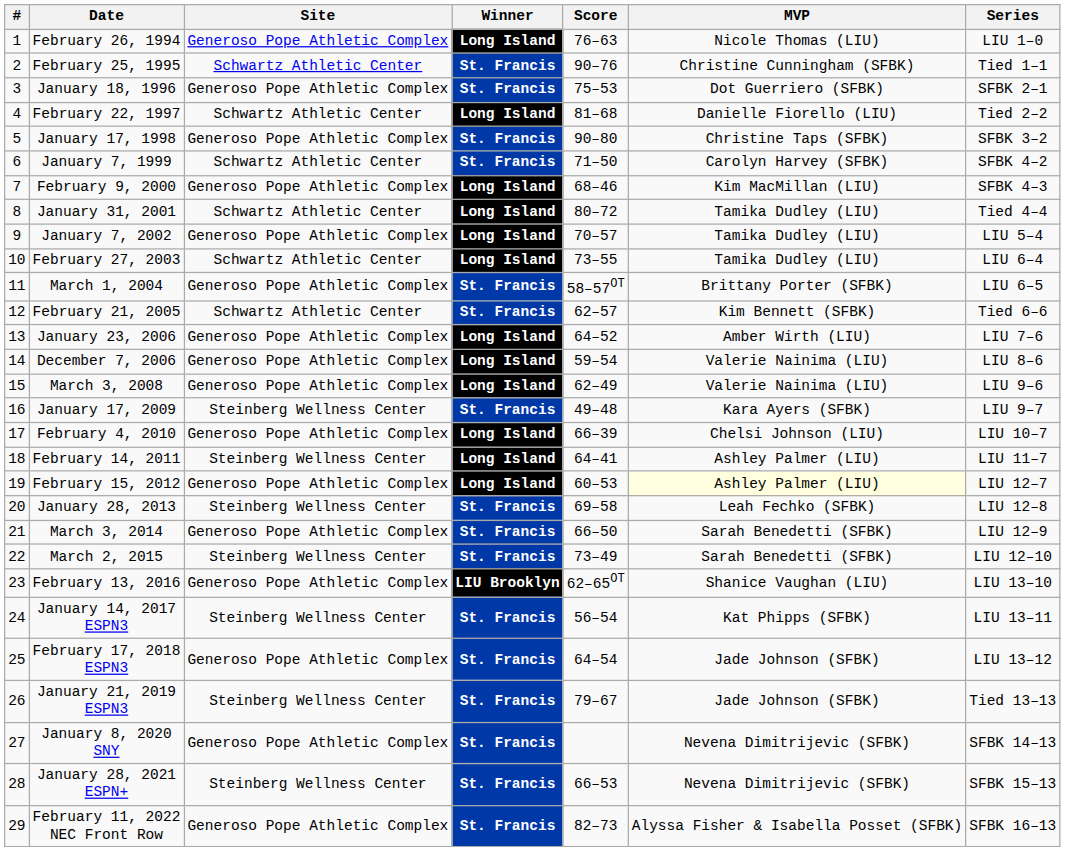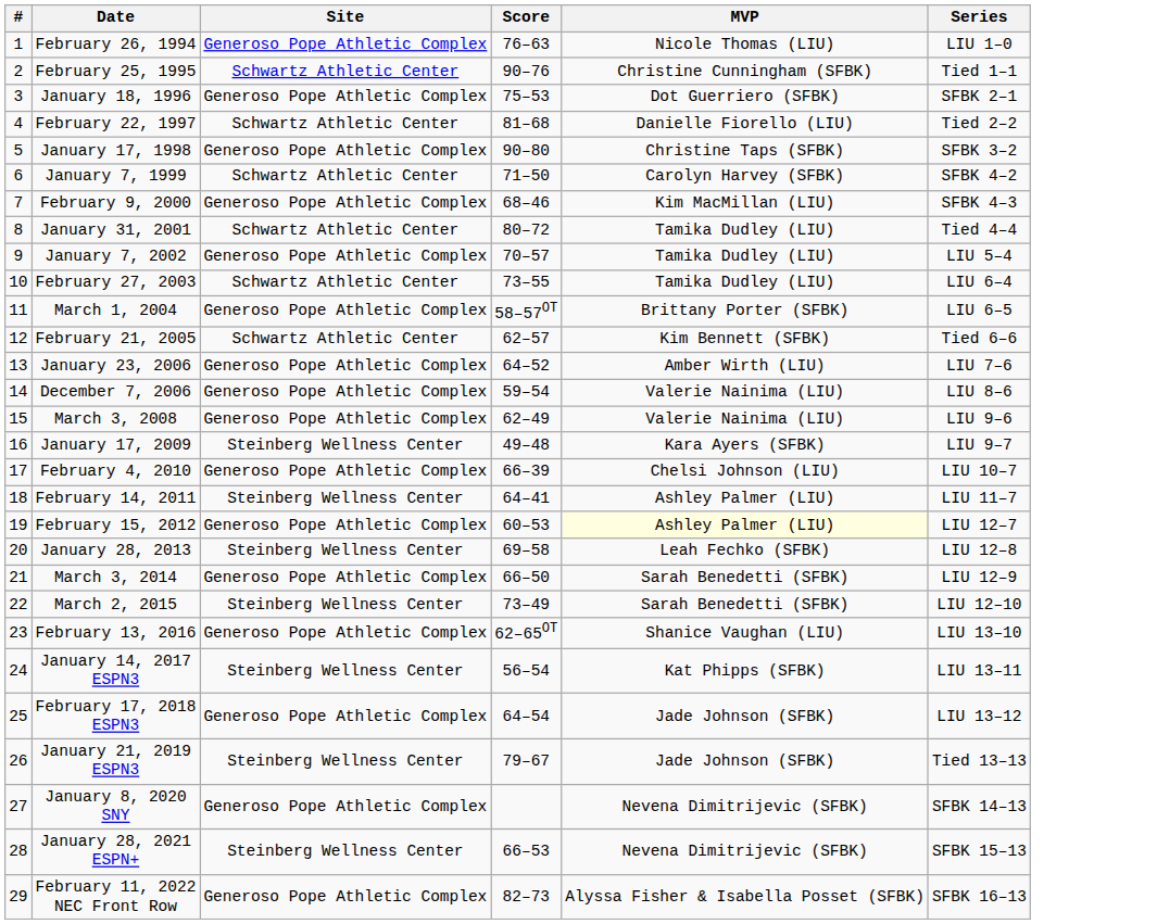 <table class="wikitable" style="text-align:center; font-size:90%">
 <tr>
 <th>#</th>
 <th>Date</th>
 <th>Site</th>
-<th>Winner</th>
 <th>Score</th>
 <th>MVP</th>
 <th>Series</th>
 </tr>
 <tr>
 <td>1</td>
 <td>February 26, 1994</td>
 <td><a href='#'>Generoso Pope Athletic Complex</a></td>
-<td style="background: #000000; color:white"><strong>Long Island</strong></td>
 <td>76–63</td>
 <td>Nicole Thomas (LIU)</td>
 <td>LIU 1–0</td>
 </tr>
 <tr>
 <td>2</td>
 <td>February 25, 1995</td>
 <td><a href='#'>Schwartz Athletic Center</a></td>
-<td style="background: #0038A8; color:white"><strong>St. Francis</strong></td>
 <td>90–76</td>
 <td>Christine Cunningham (SFBK)</td>
 <td>Tied 1–1</td>
 </tr>
 <tr>
 <td>3</td>
 <td>January 18, 1996</td>
 <td>Generoso Pope Athletic Complex</td>
-<td style="background: #0038A8; color:white"><strong>St. Francis</strong></td>
 <td>75–53</td>
 <td>Dot Guerriero (SFBK)</td>
 <td>SFBK 2–1</td>
 </tr>
 <tr>
 <td>4</td>
 <td>February 22, 1997</td>
 <td>Schwartz Athletic Center</td>
-<td style="background: #000000; color:white"><strong>Long Island</strong></td>
 <td>81–68</td>
 <td>Danielle Fiorello (LIU)</td>
 <td>Tied 2–2</td>
 </tr>
 <tr>
 <td>5</td>
 <td>January 17, 1998</td>
 <td>Generoso Pope Athletic Complex</td>
-<td style="background: #0038A8; color:white"><strong>St. Francis</strong></td>
 <td>90–80</td>
 <td>Christine Taps (SFBK)</td>
 <td>SFBK 3–2</td>
 </tr>
 <tr>
 <td>6</td>
 <td>January 7, 1999</td>
 <td>Schwartz Athletic Center</td>
-<td style="background: #0038A8; color:white"><strong>St. Francis</strong></td>
 <td>71–50</td>
 <td>Carolyn Harvey (SFBK)</td>
 <td>SFBK 4–2</td>
 </tr>
 <tr>
 <td>7</td>
 <td>February 9, 2000</td>
 <td>Generoso Pope Athletic Complex</td>
-<td style="background: #000000; color:white"><strong>Long Island</strong></td>
 <td>68–46</td>
 <td>Kim MacMillan (LIU)</td>
 <td>SFBK 4–3</td>
 </tr>
 <tr>
 <td>8</td>
 <td>January 31, 2001</td>
 <td>Schwartz Athletic Center</td>
-<td style="background: #000000; color:white"><strong>Long Island</strong></td>
 <td>80–72</td>
 <td>Tamika Dudley (LIU)</td>
 <td>Tied 4–4</td>
 </tr>
 <tr>
 <td>9</td>
 <td>January 7, 2002</td>
 <td>Generoso Pope Athletic Complex</td>
-<td style="background: #000000; color:white"><strong>Long Island</strong></td>
 <td>70–57</td>
 <td>Tamika Dudley (LIU)</td>
 <td>LIU 5–4</td>
 </tr>
 <tr>
 <td>10</td>
 <td>February 27, 2003</td>
 <td>Schwartz Athletic Center</td>
-<td style="background: #000000; color:white"><strong>Long Island</strong></td>
 <td>73–55</td>
 <td>Tamika Dudley (LIU)</td>
 <td>LIU 6–4</td>
 </tr>
 <tr>
 <td>11</td>
 <td>March 1, 2004</td>
 <td>Generoso Pope Athletic Complex</td>
-<td style="background: #0038A8; color:white"><strong>St. Francis</strong></td>
 <td>58–57<sup>OT</sup></td>
 <td>Brittany Porter (SFBK)</td>
 <td>LIU 6–5</td>
 </tr>
 <tr>
 <td>12</td>
 <td>February 21, 2005</td>
 <td>Schwartz Athletic Center</td>
-<td style="background: #0038A8; color:white"><strong>St. Francis</strong></td>
 <td>62–57</td>
 <td>Kim Bennett (SFBK)</td>
 <td>Tied 6–6</td>
 </tr>
 <tr>
 <td>13</td>
 <td>January 23, 2006</td>
 <td>Generoso Pope Athletic Complex</td>
-<td style="background: #000000; color:white"><strong>Long Island</strong></td>
 <td>64–52</td>
 <td>Amber Wirth (LIU)</td>
 <td>LIU 7–6</td>
 </tr>
 <tr>
 <td>14</td>
 <td>December 7, 2006</td>
 <td>Generoso Pope Athletic Complex</td>
-<td style="background: #000000; color:white"><strong>Long Island</strong></td>
 <td>59–54</td>
 <td>Valerie Nainima (LIU)</td>
 <td>LIU 8–6</td>
 </tr>
 <tr>
 <td>15</td>
 <td>March 3, 2008</td>
 <td>Generoso Pope Athletic Complex</td>
-<td style="background: #000000; color:white"><strong>Long Island</strong></td>
 <td>62–49</td>
 <td>Valerie Nainima (LIU)</td>
 <td>LIU 9–6</td>
 </tr>
 <tr>
 <td>16</td>
 <td>January 17, 2009</td>
 <td>Steinberg Wellness Center</td>
-<td style="background: #0038A8; color:white"><strong>St. Francis</strong></td>
 <td>49–48</td>
 <td>Kara Ayers (SFBK)</td>
 <td>LIU 9–7</td>
 </tr>
 <tr>
 <td>17</td>
 <td>February 4, 2010</td>
 <td>Generoso Pope Athletic Complex</td>
-<td style="background: #000000; color:white"><strong>Long Island</strong></td>
 <td>66–39</td>
 <td>Chelsi Johnson (LIU)</td>
 <td>LIU 10–7</td>
 </tr>
 <tr>
 <td>18</td>
 <td>February 14, 2011</td>
 <td>Steinberg Wellness Center</td>
-<td style="background: #000000; color:white"><strong>Long Island</strong></td>
 <td>64–41</td>
 <td>Ashley Palmer (LIU)</td>
 <td>LIU 11–7</td>
 </tr>
 <tr>
 <td>19</td>
 <td>February 15, 2012</td>
 <td>Generoso Pope Athletic Complex</td>
-<td style="background: #000000; color:white"><strong>Long Island</strong></td>
 <td>60–53</td>
 <td style="background: lightyellow;">Ashley Palmer (LIU)</td>
 <td>LIU 12–7</td>
 </tr>
 <tr>
 <td>20</td>
 <td>January 28, 2013</td>
 <td>Steinberg Wellness Center</td>
-<td style="background: #0038A8; color:white"><strong>St. Francis</strong></td>
 <td>69–58</td>
 <td>Leah Fechko (SFBK)</td>
 <td>LIU 12–8</td>
 </tr>
 <tr>
 <td>21</td>
 <td>March 3, 2014</td>
 <td>Generoso Pope Athletic Complex</td>
-<td style="background: #0038A8; color:white"><strong>St. Francis</strong></td>
 <td>66–50</td>
 <td>Sarah Benedetti  (SFBK)</td>
 <td>LIU 12–9</td>
 </tr>
 <tr>
 <td>22</td>
 <td>March 2, 2015</td>
 <td>Steinberg Wellness Center</td>
-<td style="background: #0038A8; color:white"><strong>St. Francis</strong></td>
 <td>73–49</td>
 <td>Sarah Benedetti  (SFBK)</td>
 <td>LIU 12–10</td>
 </tr>
 <tr>
 <td>23</td>
 <td>February 13, 2016</td>
 <td>Generoso Pope Athletic Complex</td>
-<td style="background: #000000; color:white"><strong>LIU Brooklyn</strong></td>
 <td>62–65<sup>OT</sup></td>
 <td>Shanice Vaughan (LIU)</td>
 <td>LIU 13–10</td>
 </tr>
 <tr>
 <td>24</td>
 <td>January 14, 2017 <br> <a href='#'>ESPN3</a></td>
 <td>Steinberg Wellness Center</td>
-<td style="background: #0038A8; color:white"><strong>St. Francis</strong></td>
 <td>56–54</td>
 <td>Kat Phipps (SFBK)</td>
 <td>LIU 13–11</td>
 </tr>
 <tr>
 <td>25</td>
 <td>February 17, 2018 <br> <a href='#'>ESPN3</a></td>
 <td>Generoso Pope Athletic Complex</td>
-<td style="background: #0038A8; color:white"><strong>St. Francis</strong></td>
 <td>64–54</td>
 <td>Jade Johnson (SFBK)</td>
 <td>LIU 13–12</td>
 </tr>
 <tr>
 <td>26</td>
 <td>January 21, 2019 <br> <a href='#'>ESPN3</a></td>
 <td>Steinberg Wellness Center</td>
-<td style="background: #0038A8; color:white"><strong>St. Francis</strong></td>
 <td>79–67</td>
 <td>Jade Johnson (SFBK)</td>
 <td>Tied 13–13</td>
 </tr>
 <tr>
 <td>27</td>
 <td>January 8, 2020 <br> <a href='#'>SNY</a></td>
 <td>Generoso Pope Athletic Complex</td>
-<td style="background: #0038A8; color:white"><strong>St. Francis</strong></td>
 <td></td>
 <td>Nevena Dimitrijevic (SFBK)</td>
 <td>SFBK 14–13</td>
 </tr>
 <tr>
 <td>28</td>
 <td>January 28, 2021 <br> <a href='#'>ESPN+</a></td>
 <td>Steinberg Wellness Center</td>
-<td style="background: #0038A8; color:white"><strong>St. Francis</strong></td>
 <td>66–53</td>
 <td>Nevena Dimitrijevic (SFBK)</td>
 <td>SFBK 15–13</td>
 </tr>
 <tr>
 <td>29</td>
 <td>February 11, 2022 <br> NEC Front Row</td>
 <td>Generoso Pope Athletic Complex</td>
-<td style="background: #0038A8; color:white"><strong>St. Francis</strong></td>
 <td>82–73</td>
 <td>Alyssa Fisher & Isabella Posset (SFBK)</td>
 <td>SFBK 16–13</td>
 </tr>
 </table>
